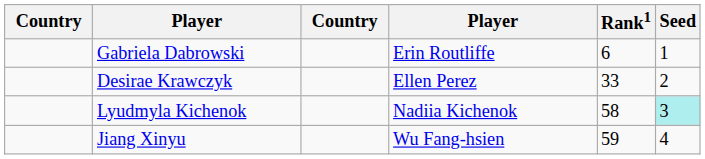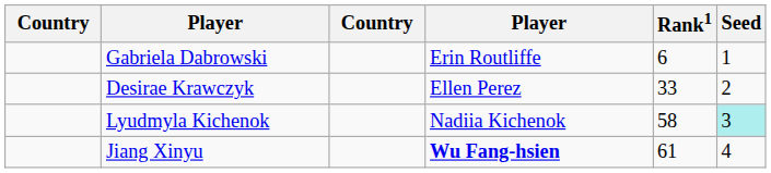 <table class="sortable wikitable">
 <tr>
 <th width="70">Country</th>
 <th width="175">Player</th>
 <th width="70">Country</th>
 <th width="175">Player</th>
 <th>Rank<sup>1</sup></th>
 <th>Seed</th>
 </tr>
 <tr>
 <td></td>
 <td><a href='#'>Gabriela Dabrowski</a></td>
 <td></td>
 <td><a href='#'>Erin Routliffe</a></td>
 <td>6</td>
 <td>1</td>
 </tr>
 <tr>
 <td></td>
 <td><a href='#'>Desirae Krawczyk</a></td>
 <td></td>
 <td><a href='#'>Ellen Perez</a></td>
 <td>33</td>
 <td>2</td>
 </tr>
 <tr>
 <td></td>
 <td><a href='#'>Lyudmyla Kichenok</a></td>
 <td></td>
 <td><a href='#'>Nadiia Kichenok</a></td>
 <td>58</td>
 <td style="background: paleturquoise;">3</td>
 </tr>
 <tr>
 <td></td>
 <td><a href='#'>Jiang Xinyu</a></td>
 <td></td>
-<td><a href='#'>Wu Fang-hsien</a></td>
-<td>59</td>
+<td><strong><a href='#'>Wu Fang-hsien</a></strong></td>
+<td>61</td>
 <td>4</td>
 </tr>
 </table>
